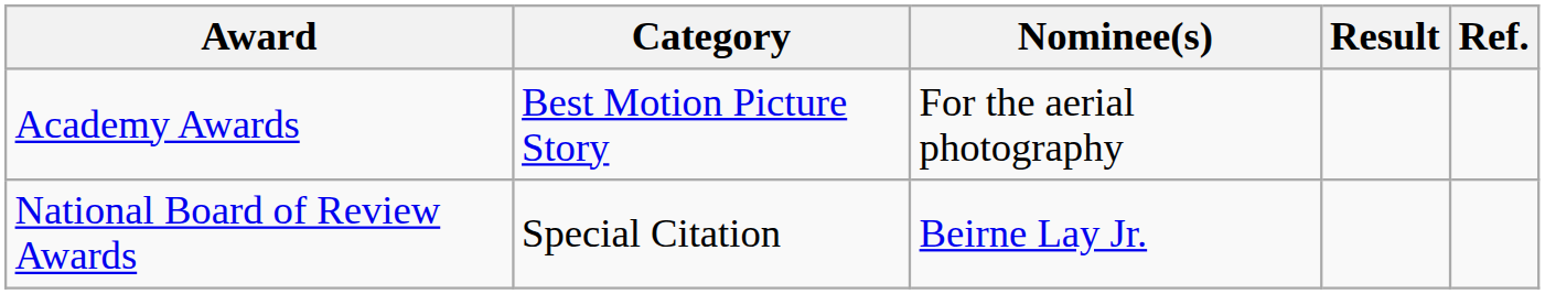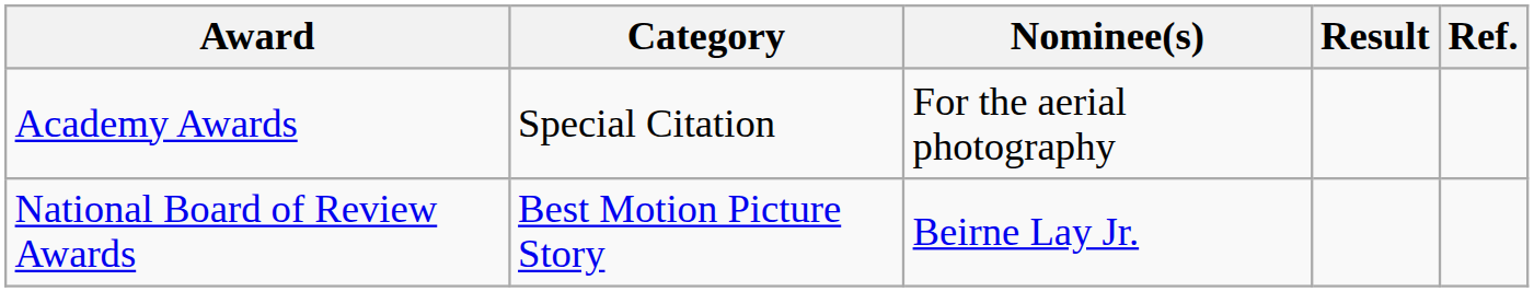 <table class="wikitable plainrowheaders">
 <tr>
 <th>Award</th>
 <th>Category</th>
 <th>Nominee(s)</th>
 <th>Result</th>
 <th>Ref.</th>
 </tr>
 <tr>
 <td><a href='#'>Academy Awards</a></td>
-<td><a href='#'>Best Motion Picture Story</a></td>
+<td>Special Citation</td>
 <td>For the aerial photography</td>
 <td></td>
 <td align="center"></td>
 </tr>
 <tr>
 <td><a href='#'>National Board of Review Awards</a></td>
-<td>Special Citation</td>
+<td><a href='#'>Best Motion Picture Story</a></td>
 <td><a href='#'>Beirne Lay Jr.</a></td>
 <td></td>
 <td align="center"></td>
 </tr>
 </table>
